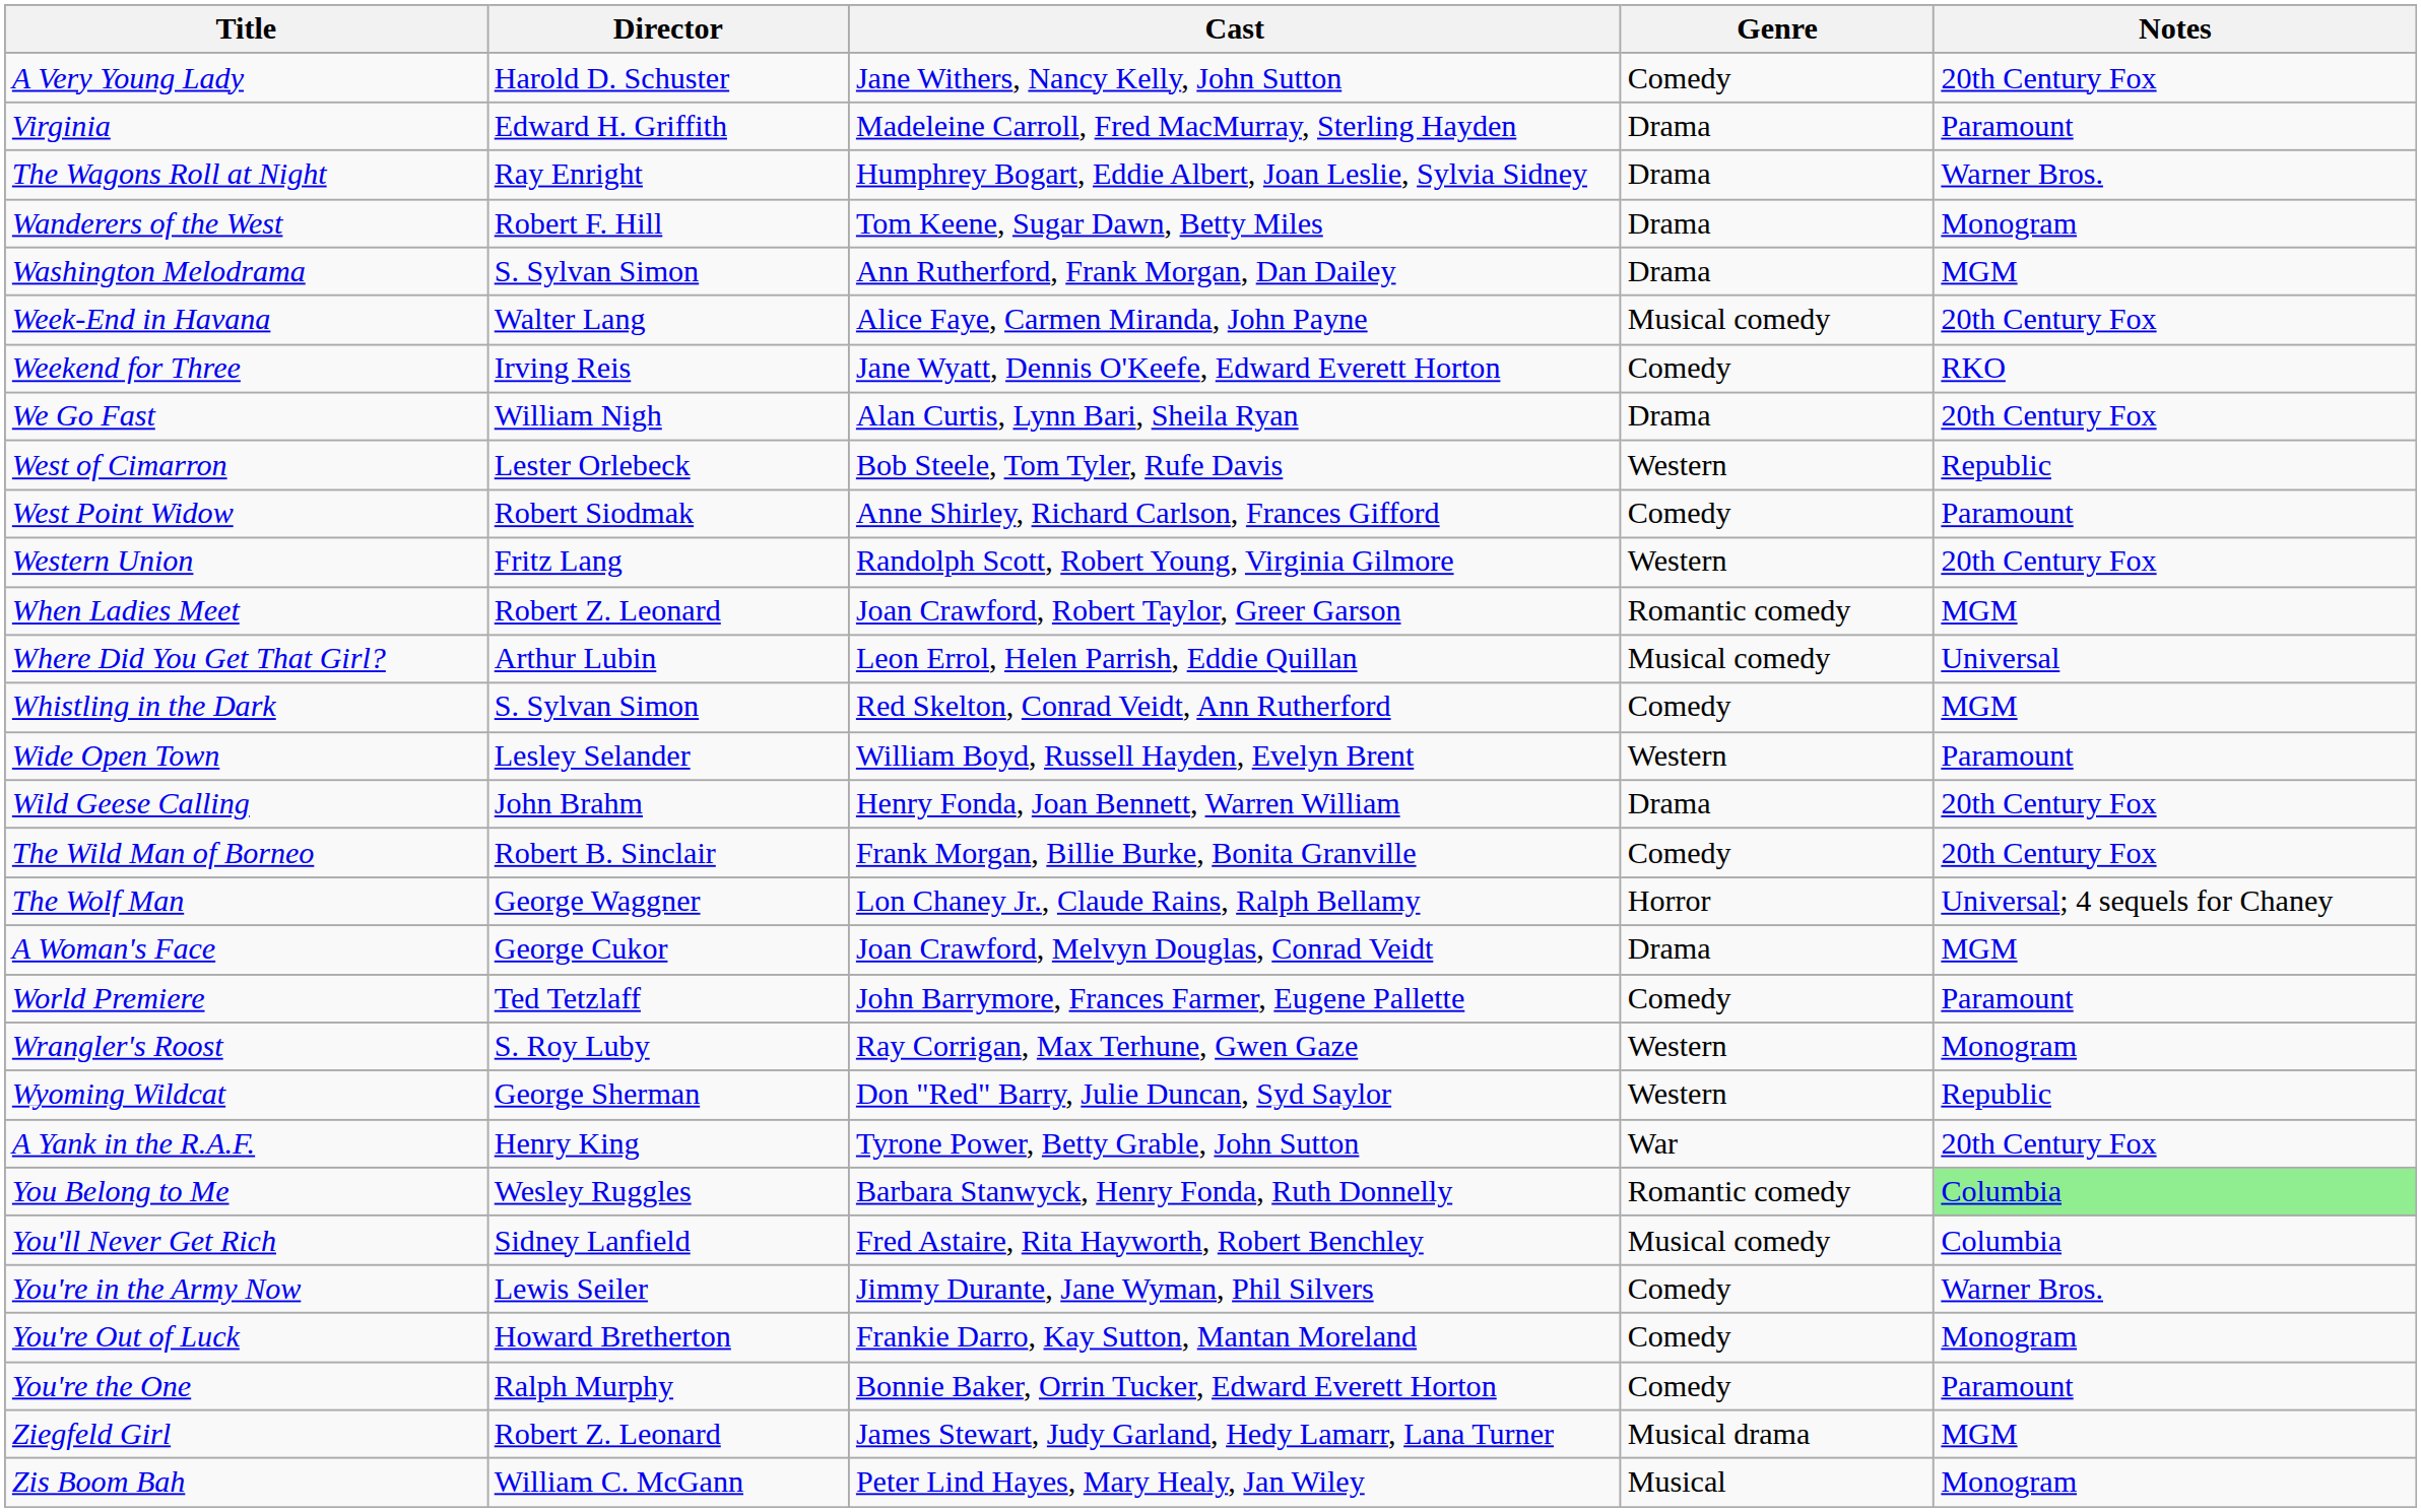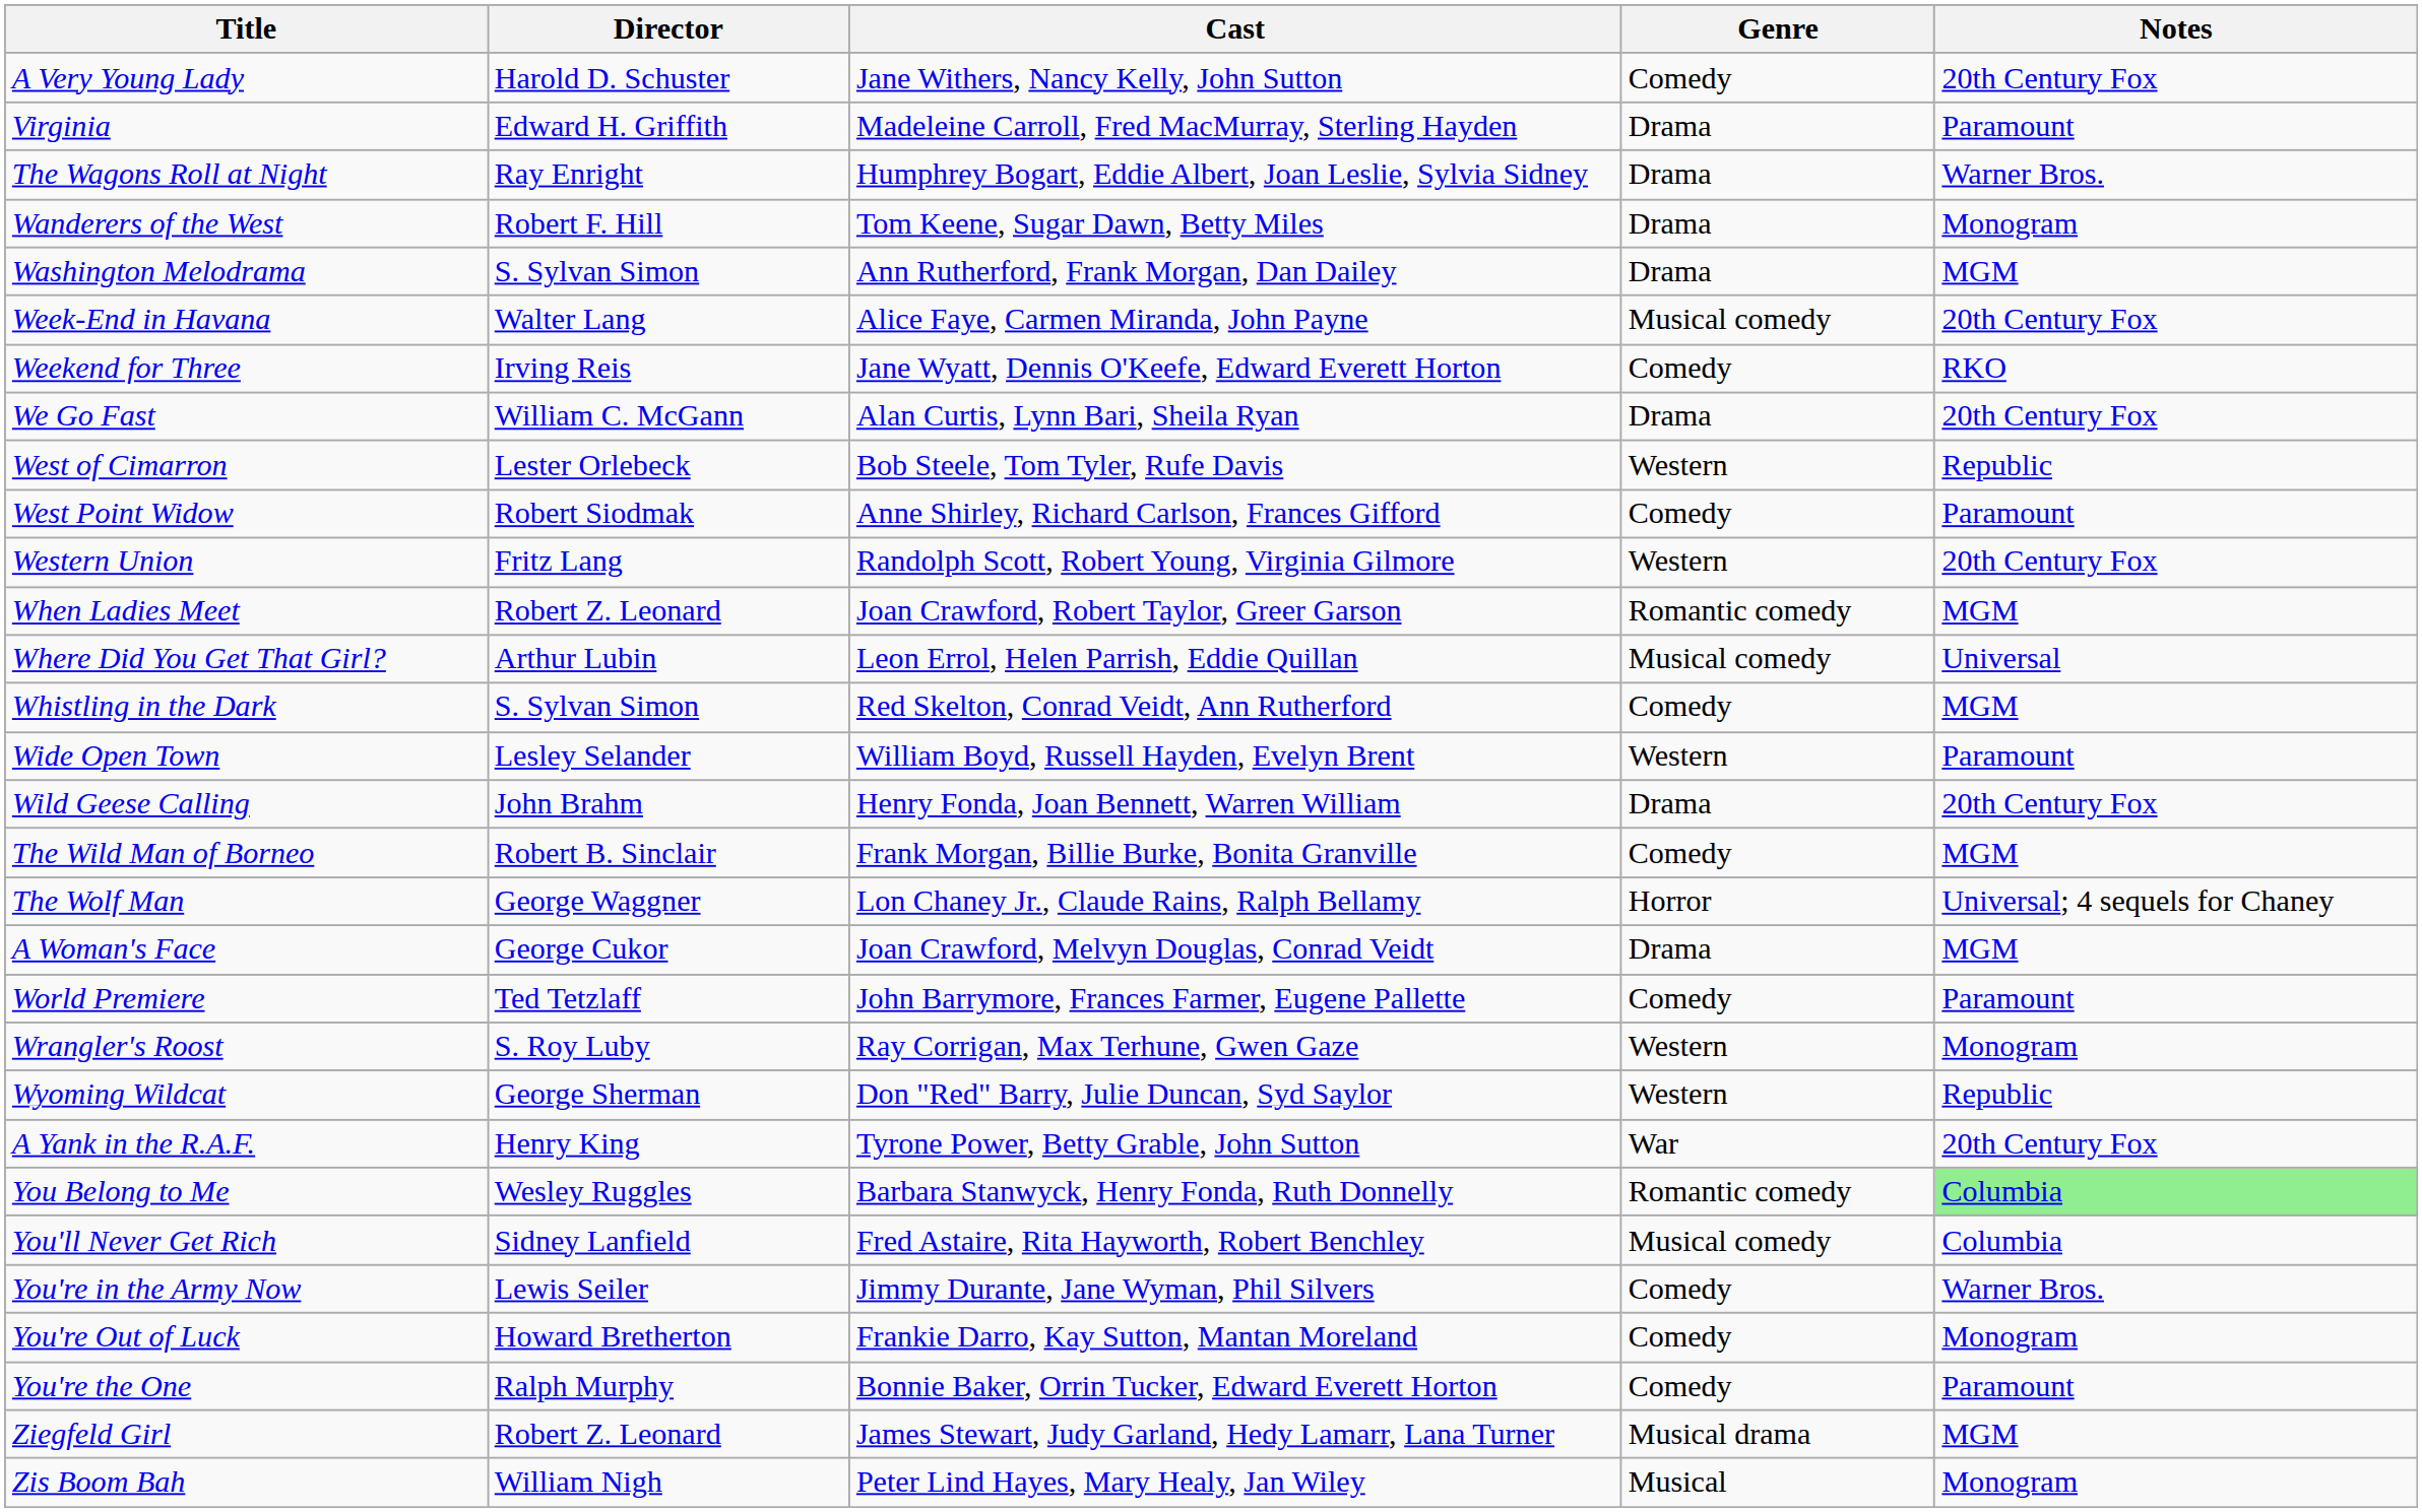 <table class="wikitable" style="width:100%;">
 <tr>
 <th style="width:20%;">Title</th>
 <th style="width:15%;">Director</th>
 <th style="width:32%;">Cast</th>
 <th style="width:13%;">Genre</th>
 <th style="width:20%;">Notes</th>
 </tr>
 <tr>
 <td><em><a href='#'>A Very Young Lady</a></em></td>
 <td><a href='#'>Harold D. Schuster</a></td>
 <td><a href='#'>Jane Withers</a>, <a href='#'>Nancy Kelly</a>, <a href='#'>John Sutton</a></td>
 <td>Comedy</td>
 <td><a href='#'>20th Century Fox</a></td>
 </tr>
 <tr>
 <td><em><a href='#'>Virginia</a></em></td>
 <td><a href='#'>Edward H. Griffith</a></td>
 <td><a href='#'>Madeleine Carroll</a>, <a href='#'>Fred MacMurray</a>, <a href='#'>Sterling Hayden</a></td>
 <td>Drama</td>
 <td><a href='#'>Paramount</a></td>
 </tr>
 <tr>
 <td><em><a href='#'>The Wagons Roll at Night</a></em></td>
 <td><a href='#'>Ray Enright</a></td>
 <td><a href='#'>Humphrey Bogart</a>, <a href='#'>Eddie Albert</a>, <a href='#'>Joan Leslie</a>, <a href='#'>Sylvia Sidney</a></td>
 <td>Drama</td>
 <td><a href='#'>Warner Bros.</a></td>
 </tr>
 <tr>
 <td><em><a href='#'>Wanderers of the West</a></em></td>
 <td><a href='#'>Robert F. Hill</a></td>
 <td><a href='#'>Tom Keene</a>, <a href='#'>Sugar Dawn</a>, <a href='#'>Betty Miles</a></td>
 <td>Drama</td>
 <td><a href='#'>Monogram</a></td>
 </tr>
 <tr>
 <td><em><a href='#'>Washington Melodrama</a></em></td>
 <td><a href='#'>S. Sylvan Simon</a></td>
 <td><a href='#'>Ann Rutherford</a>, <a href='#'>Frank Morgan</a>, <a href='#'>Dan Dailey</a></td>
 <td>Drama</td>
 <td><a href='#'>MGM</a></td>
 </tr>
 <tr>
 <td><em><a href='#'>Week-End in Havana</a></em></td>
 <td><a href='#'>Walter Lang</a></td>
 <td><a href='#'>Alice Faye</a>, <a href='#'>Carmen Miranda</a>, <a href='#'>John Payne</a></td>
 <td>Musical comedy</td>
 <td><a href='#'>20th Century Fox</a></td>
 </tr>
 <tr>
 <td><em><a href='#'>Weekend for Three</a></em></td>
 <td><a href='#'>Irving Reis</a></td>
 <td><a href='#'>Jane Wyatt</a>, <a href='#'>Dennis O'Keefe</a>, <a href='#'>Edward Everett Horton</a></td>
 <td>Comedy</td>
 <td><a href='#'>RKO</a></td>
 </tr>
 <tr>
 <td><em><a href='#'>We Go Fast</a></em></td>
-<td><a href='#'>William Nigh</a></td>
+<td><a href='#'>William C. McGann</a></td>
 <td><a href='#'>Alan Curtis</a>, <a href='#'>Lynn Bari</a>, <a href='#'>Sheila Ryan</a></td>
 <td>Drama</td>
 <td><a href='#'>20th Century Fox</a></td>
 </tr>
 <tr>
 <td><em><a href='#'>West of Cimarron</a></em></td>
 <td><a href='#'>Lester Orlebeck</a></td>
 <td><a href='#'>Bob Steele</a>, <a href='#'>Tom Tyler</a>, <a href='#'>Rufe Davis</a></td>
 <td>Western</td>
 <td><a href='#'>Republic</a></td>
 </tr>
 <tr>
 <td><em><a href='#'>West Point Widow</a></em></td>
 <td><a href='#'>Robert Siodmak</a></td>
 <td><a href='#'>Anne Shirley</a>, <a href='#'>Richard Carlson</a>, <a href='#'>Frances Gifford</a></td>
 <td>Comedy</td>
 <td><a href='#'>Paramount</a></td>
 </tr>
 <tr>
 <td><em><a href='#'>Western Union</a></em></td>
 <td><a href='#'>Fritz Lang</a></td>
 <td><a href='#'>Randolph Scott</a>, <a href='#'>Robert Young</a>, <a href='#'>Virginia Gilmore</a></td>
 <td>Western</td>
 <td><a href='#'>20th Century Fox</a></td>
 </tr>
 <tr>
 <td><em><a href='#'>When Ladies Meet</a></em></td>
 <td><a href='#'>Robert Z. Leonard</a></td>
 <td><a href='#'>Joan Crawford</a>, <a href='#'>Robert Taylor</a>, <a href='#'>Greer Garson</a></td>
 <td>Romantic comedy</td>
 <td><a href='#'>MGM</a></td>
 </tr>
 <tr>
 <td><em><a href='#'>Where Did You Get That Girl?</a></em></td>
 <td><a href='#'>Arthur Lubin</a></td>
 <td><a href='#'>Leon Errol</a>, <a href='#'>Helen Parrish</a>, <a href='#'>Eddie Quillan</a></td>
 <td>Musical comedy</td>
 <td><a href='#'>Universal</a></td>
 </tr>
 <tr>
 <td><em><a href='#'>Whistling in the Dark</a></em></td>
 <td><a href='#'>S. Sylvan Simon</a></td>
 <td><a href='#'>Red Skelton</a>, <a href='#'>Conrad Veidt</a>, <a href='#'>Ann Rutherford</a></td>
 <td>Comedy</td>
 <td><a href='#'>MGM</a></td>
 </tr>
 <tr>
 <td><em><a href='#'>Wide Open Town</a></em></td>
 <td><a href='#'>Lesley Selander</a></td>
 <td><a href='#'>William Boyd</a>, <a href='#'>Russell Hayden</a>, <a href='#'>Evelyn Brent</a></td>
 <td>Western</td>
 <td><a href='#'>Paramount</a></td>
 </tr>
 <tr>
 <td><em><a href='#'>Wild Geese Calling</a></em></td>
 <td><a href='#'>John Brahm</a></td>
 <td><a href='#'>Henry Fonda</a>, <a href='#'>Joan Bennett</a>, <a href='#'>Warren William</a></td>
 <td>Drama</td>
 <td><a href='#'>20th Century Fox</a></td>
 </tr>
 <tr>
 <td><em><a href='#'>The Wild Man of Borneo</a></em></td>
 <td><a href='#'>Robert B. Sinclair</a></td>
 <td><a href='#'>Frank Morgan</a>, <a href='#'>Billie Burke</a>, <a href='#'>Bonita Granville</a></td>
 <td>Comedy</td>
-<td><a href='#'>20th Century Fox</a></td>
+<td><a href='#'>MGM</a></td>
 </tr>
 <tr>
 <td><em><a href='#'>The Wolf Man</a></em></td>
 <td><a href='#'>George Waggner</a></td>
 <td><a href='#'>Lon Chaney Jr.</a>, <a href='#'>Claude Rains</a>, <a href='#'>Ralph Bellamy</a></td>
 <td>Horror</td>
 <td><a href='#'>Universal</a>; 4 sequels for Chaney</td>
 </tr>
 <tr>
 <td><em><a href='#'>A Woman's Face</a></em></td>
 <td><a href='#'>George Cukor</a></td>
 <td><a href='#'>Joan Crawford</a>, <a href='#'>Melvyn Douglas</a>, <a href='#'>Conrad Veidt</a></td>
 <td>Drama</td>
 <td><a href='#'>MGM</a></td>
 </tr>
 <tr>
 <td><em><a href='#'>World Premiere</a></em></td>
 <td><a href='#'>Ted Tetzlaff</a></td>
 <td><a href='#'>John Barrymore</a>, <a href='#'>Frances Farmer</a>, <a href='#'>Eugene Pallette</a></td>
 <td>Comedy</td>
 <td><a href='#'>Paramount</a></td>
 </tr>
 <tr>
 <td><em><a href='#'>Wrangler's Roost</a></em></td>
 <td><a href='#'>S. Roy Luby</a></td>
 <td><a href='#'>Ray Corrigan</a>, <a href='#'>Max Terhune</a>, <a href='#'>Gwen Gaze</a></td>
 <td>Western</td>
 <td><a href='#'>Monogram</a></td>
 </tr>
 <tr>
 <td><em><a href='#'>Wyoming Wildcat</a></em></td>
 <td><a href='#'>George Sherman</a></td>
 <td><a href='#'>Don "Red" Barry</a>, <a href='#'>Julie Duncan</a>, <a href='#'>Syd Saylor</a></td>
 <td>Western</td>
 <td><a href='#'>Republic</a></td>
 </tr>
 <tr>
 <td><em><a href='#'>A Yank in the R.A.F.</a></em></td>
 <td><a href='#'>Henry King</a></td>
 <td><a href='#'>Tyrone Power</a>, <a href='#'>Betty Grable</a>, <a href='#'>John Sutton</a></td>
 <td>War</td>
 <td><a href='#'>20th Century Fox</a></td>
 </tr>
 <tr>
 <td><em><a href='#'>You Belong to Me</a></em></td>
 <td><a href='#'>Wesley Ruggles</a></td>
 <td><a href='#'>Barbara Stanwyck</a>, <a href='#'>Henry Fonda</a>, <a href='#'>Ruth Donnelly</a></td>
 <td>Romantic comedy</td>
 <td style="background: lightgreen;"><a href='#'>Columbia</a></td>
 </tr>
 <tr>
 <td><em><a href='#'>You'll Never Get Rich</a></em></td>
 <td><a href='#'>Sidney Lanfield</a></td>
 <td><a href='#'>Fred Astaire</a>, <a href='#'>Rita Hayworth</a>, <a href='#'>Robert Benchley</a></td>
 <td>Musical comedy</td>
 <td><a href='#'>Columbia</a></td>
 </tr>
 <tr>
 <td><em><a href='#'>You're in the Army Now</a></em></td>
 <td><a href='#'>Lewis Seiler</a></td>
 <td><a href='#'>Jimmy Durante</a>, <a href='#'>Jane Wyman</a>, <a href='#'>Phil Silvers</a></td>
 <td>Comedy</td>
 <td><a href='#'>Warner Bros.</a></td>
 </tr>
 <tr>
 <td><em><a href='#'>You're Out of Luck</a></em></td>
 <td><a href='#'>Howard Bretherton</a></td>
 <td><a href='#'>Frankie Darro</a>, <a href='#'>Kay Sutton</a>, <a href='#'>Mantan Moreland</a></td>
 <td>Comedy</td>
 <td><a href='#'>Monogram</a></td>
 </tr>
 <tr>
 <td><em><a href='#'>You're the One</a></em></td>
 <td><a href='#'>Ralph Murphy</a></td>
 <td><a href='#'>Bonnie Baker</a>, <a href='#'>Orrin Tucker</a>, <a href='#'>Edward Everett Horton</a></td>
 <td>Comedy</td>
 <td><a href='#'>Paramount</a></td>
 </tr>
 <tr>
 <td><em><a href='#'>Ziegfeld Girl</a></em></td>
 <td><a href='#'>Robert Z. Leonard</a></td>
 <td><a href='#'>James Stewart</a>, <a href='#'>Judy Garland</a>, <a href='#'>Hedy Lamarr</a>, <a href='#'>Lana Turner</a></td>
 <td>Musical drama</td>
 <td><a href='#'>MGM</a></td>
 </tr>
 <tr>
 <td><em><a href='#'>Zis Boom Bah</a></em></td>
-<td><a href='#'>William C. McGann</a></td>
+<td><a href='#'>William Nigh</a></td>
 <td><a href='#'>Peter Lind Hayes</a>, <a href='#'>Mary Healy</a>, <a href='#'>Jan Wiley</a></td>
 <td>Musical</td>
 <td><a href='#'>Monogram</a></td>
 </tr>
 <tr>
 </tr>
 </table>
